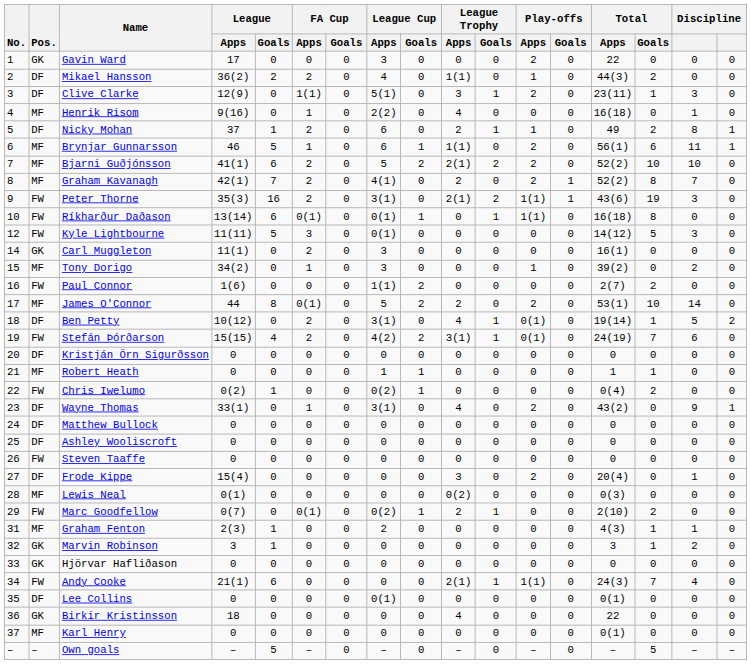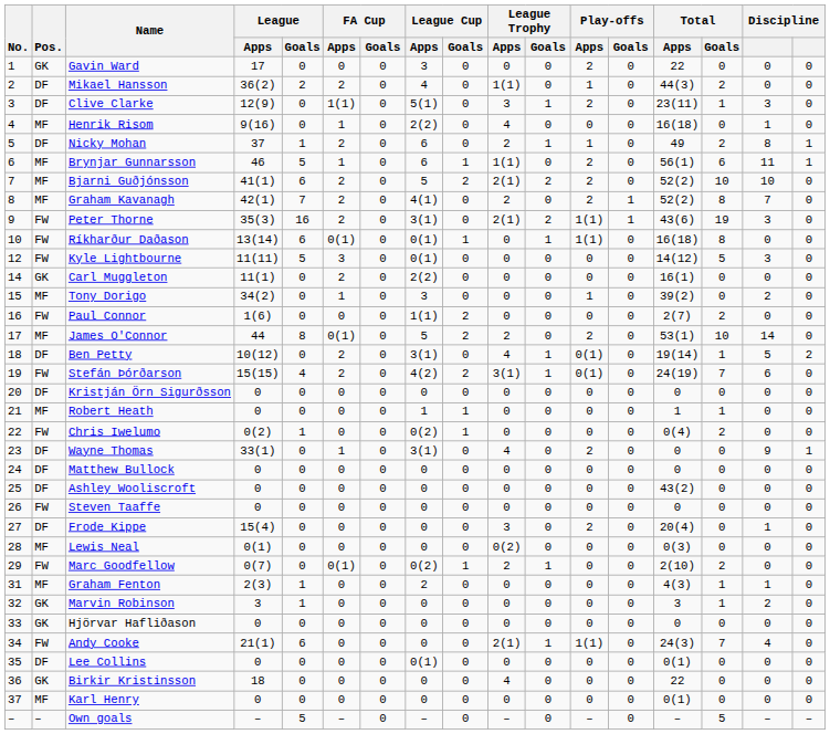 <table class="wikitable" style="text-align:center">
 <tr>
 <th rowspan="2" valign="bottom">No.</th>
 <th rowspan="2" valign="bottom">Pos.</th>
 <th rowspan="2">Name</th>
 <th colspan="2" width="85">League</th>
 <th colspan="2" width="85">FA Cup</th>
 <th colspan="2" width="85">League Cup</th>
 <th colspan="2" width="85">League Trophy</th>
 <th colspan="2" width="85">Play-offs</th>
 <th colspan="2" width="85">Total</th>
 <th colspan="2" width="85">Discipline</th>
 </tr>
 <tr>
 <th>Apps</th>
 <th>Goals</th>
 <th>Apps</th>
 <th>Goals</th>
 <th>Apps</th>
 <th>Goals</th>
 <th>Apps</th>
 <th>Goals</th>
 <th>Apps</th>
 <th>Goals</th>
 <th>Apps</th>
 <th>Goals</th>
 <th></th>
 <th></th>
 </tr>
 <tr>
 <td align="left">1</td>
 <td align="left">GK</td>
 <td align="left"> <a href='#'>Gavin Ward</a></td>
 <td>17</td>
 <td>0</td>
 <td>0</td>
 <td>0</td>
 <td>3</td>
 <td>0</td>
 <td>0</td>
 <td>0</td>
 <td>2</td>
 <td>0</td>
 <td>22</td>
 <td>0</td>
 <td>0</td>
 <td>0</td>
 </tr>
 <tr>
 <td align="left">2</td>
 <td align="left">DF</td>
 <td align="left"> <a href='#'>Mikael Hansson</a></td>
 <td>36(2)</td>
 <td>2</td>
 <td>2</td>
 <td>0</td>
 <td>4</td>
 <td>0</td>
 <td>1(1)</td>
 <td>0</td>
 <td>1</td>
 <td>0</td>
 <td>44(3)</td>
 <td>2</td>
 <td>0</td>
 <td>0</td>
 </tr>
 <tr>
 <td align="left">3</td>
 <td align="left">DF</td>
 <td align="left"> <a href='#'>Clive Clarke</a></td>
 <td>12(9)</td>
 <td>0</td>
 <td>1(1)</td>
 <td>0</td>
 <td>5(1)</td>
 <td>0</td>
 <td>3</td>
 <td>1</td>
 <td>2</td>
 <td>0</td>
 <td>23(11)</td>
 <td>1</td>
 <td>3</td>
 <td>0</td>
 </tr>
 <tr>
 <td align="left">4</td>
 <td align="left">MF</td>
 <td align="left"> <a href='#'>Henrik Risom</a></td>
 <td>9(16)</td>
 <td>0</td>
 <td>1</td>
 <td>0</td>
 <td>2(2)</td>
 <td>0</td>
 <td>4</td>
 <td>0</td>
 <td>0</td>
 <td>0</td>
 <td>16(18)</td>
 <td>0</td>
 <td>1</td>
 <td>0</td>
 </tr>
 <tr>
 <td align="left">5</td>
 <td align="left">DF</td>
 <td align="left"> <a href='#'>Nicky Mohan</a></td>
 <td>37</td>
 <td>1</td>
 <td>2</td>
 <td>0</td>
 <td>6</td>
 <td>0</td>
 <td>2</td>
 <td>1</td>
 <td>1</td>
 <td>0</td>
 <td>49</td>
 <td>2</td>
 <td>8</td>
 <td>1</td>
 </tr>
 <tr>
 <td align="left">6</td>
 <td align="left">MF</td>
 <td align="left"> <a href='#'>Brynjar Gunnarsson</a></td>
 <td>46</td>
 <td>5</td>
 <td>1</td>
 <td>0</td>
 <td>6</td>
 <td>1</td>
 <td>1(1)</td>
 <td>0</td>
 <td>2</td>
 <td>0</td>
 <td>56(1)</td>
 <td>6</td>
 <td>11</td>
 <td>1</td>
 </tr>
 <tr>
 <td align="left">7</td>
 <td align="left">MF</td>
 <td align="left"> <a href='#'>Bjarni Guðjónsson</a></td>
 <td>41(1)</td>
 <td>6</td>
 <td>2</td>
 <td>0</td>
 <td>5</td>
 <td>2</td>
 <td>2(1)</td>
 <td>2</td>
 <td>2</td>
 <td>0</td>
 <td>52(2)</td>
 <td>10</td>
 <td>10</td>
 <td>0</td>
 </tr>
 <tr>
 <td align="left">8</td>
 <td align="left">MF</td>
 <td align="left"> <a href='#'>Graham Kavanagh</a></td>
 <td>42(1)</td>
 <td>7</td>
 <td>2</td>
 <td>0</td>
 <td>4(1)</td>
 <td>0</td>
 <td>2</td>
 <td>0</td>
 <td>2</td>
 <td>1</td>
 <td>52(2)</td>
 <td>8</td>
 <td>7</td>
 <td>0</td>
 </tr>
 <tr>
 <td align="left">9</td>
 <td align="left">FW</td>
 <td align="left"> <a href='#'>Peter Thorne</a></td>
 <td>35(3)</td>
 <td>16</td>
 <td>2</td>
 <td>0</td>
 <td>3(1)</td>
 <td>0</td>
 <td>2(1)</td>
 <td>2</td>
 <td>1(1)</td>
 <td>1</td>
 <td>43(6)</td>
 <td>19</td>
 <td>3</td>
 <td>0</td>
 </tr>
 <tr>
 <td align="left">10</td>
 <td align="left">FW</td>
 <td align="left"> <a href='#'>Ríkharður Daðason</a></td>
 <td>13(14)</td>
 <td>6</td>
 <td>0(1)</td>
 <td>0</td>
 <td>0(1)</td>
 <td>1</td>
 <td>0</td>
 <td>1</td>
 <td>1(1)</td>
 <td>0</td>
 <td>16(18)</td>
 <td>8</td>
 <td>0</td>
 <td>0</td>
 </tr>
 <tr>
 <td align="left">12</td>
 <td align="left">FW</td>
 <td align="left"> <a href='#'>Kyle Lightbourne</a></td>
 <td>11(11)</td>
 <td>5</td>
 <td>3</td>
 <td>0</td>
 <td>0(1)</td>
 <td>0</td>
 <td>0</td>
 <td>0</td>
 <td>0</td>
 <td>0</td>
 <td>14(12)</td>
 <td>5</td>
 <td>3</td>
 <td>0</td>
 </tr>
 <tr>
 <td align="left">14</td>
 <td align="left">GK</td>
 <td align="left"> <a href='#'>Carl Muggleton</a></td>
 <td>11(1)</td>
 <td>0</td>
 <td>2</td>
 <td>0</td>
-<td>3</td>
+<td>2(2)</td>
 <td>0</td>
 <td>0</td>
 <td>0</td>
 <td>0</td>
 <td>0</td>
 <td>16(1)</td>
 <td>0</td>
 <td>0</td>
 <td>0</td>
 </tr>
 <tr>
 <td align="left">15</td>
 <td align="left">MF</td>
 <td align="left"> <a href='#'>Tony Dorigo</a></td>
 <td>34(2)</td>
 <td>0</td>
 <td>1</td>
 <td>0</td>
 <td>3</td>
 <td>0</td>
 <td>0</td>
 <td>0</td>
 <td>1</td>
 <td>0</td>
 <td>39(2)</td>
 <td>0</td>
 <td>2</td>
 <td>0</td>
 </tr>
 <tr>
 <td align="left">16</td>
 <td align="left">FW</td>
 <td align="left"> <a href='#'>Paul Connor</a></td>
 <td>1(6)</td>
 <td>0</td>
 <td>0</td>
 <td>0</td>
 <td>1(1)</td>
 <td>2</td>
 <td>0</td>
 <td>0</td>
 <td>0</td>
 <td>0</td>
 <td>2(7)</td>
 <td>2</td>
 <td>0</td>
 <td>0</td>
 </tr>
 <tr>
 <td align="left">17</td>
 <td align="left">MF</td>
 <td align="left"> <a href='#'>James O'Connor</a></td>
 <td>44</td>
 <td>8</td>
 <td>0(1)</td>
 <td>0</td>
 <td>5</td>
 <td>2</td>
 <td>2</td>
 <td>0</td>
 <td>2</td>
 <td>0</td>
 <td>53(1)</td>
 <td>10</td>
 <td>14</td>
 <td>0</td>
 </tr>
 <tr>
 <td align="left">18</td>
 <td align="left">DF</td>
 <td align="left"> <a href='#'>Ben Petty</a></td>
 <td>10(12)</td>
 <td>0</td>
 <td>2</td>
 <td>0</td>
 <td>3(1)</td>
 <td>0</td>
 <td>4</td>
 <td>1</td>
 <td>0(1)</td>
 <td>0</td>
 <td>19(14)</td>
 <td>1</td>
 <td>5</td>
 <td>2</td>
 </tr>
 <tr>
 <td align="left">19</td>
 <td align="left">FW</td>
 <td align="left"> <a href='#'>Stefán Þórðarson</a></td>
 <td>15(15)</td>
 <td>4</td>
 <td>2</td>
 <td>0</td>
 <td>4(2)</td>
 <td>2</td>
 <td>3(1)</td>
 <td>1</td>
 <td>0(1)</td>
 <td>0</td>
 <td>24(19)</td>
 <td>7</td>
 <td>6</td>
 <td>0</td>
 </tr>
 <tr>
 <td align="left">20</td>
 <td align="left">DF</td>
 <td align="left"> <a href='#'>Kristján Örn Sigurðsson</a></td>
 <td>0</td>
 <td>0</td>
 <td>0</td>
 <td>0</td>
 <td>0</td>
 <td>0</td>
 <td>0</td>
 <td>0</td>
 <td>0</td>
 <td>0</td>
 <td>0</td>
 <td>0</td>
 <td>0</td>
 <td>0</td>
 </tr>
 <tr>
 <td align="left">21</td>
 <td align="left">MF</td>
 <td align="left"> <a href='#'>Robert Heath</a></td>
 <td>0</td>
 <td>0</td>
 <td>0</td>
 <td>0</td>
 <td>1</td>
 <td>1</td>
 <td>0</td>
 <td>0</td>
 <td>0</td>
 <td>0</td>
 <td>1</td>
 <td>1</td>
 <td>0</td>
 <td>0</td>
 </tr>
 <tr>
 <td align="left">22</td>
 <td align="left">FW</td>
 <td align="left"> <a href='#'>Chris Iwelumo</a></td>
 <td>0(2)</td>
 <td>1</td>
 <td>0</td>
 <td>0</td>
 <td>0(2)</td>
 <td>1</td>
 <td>0</td>
 <td>0</td>
 <td>0</td>
 <td>0</td>
 <td>0(4)</td>
 <td>2</td>
 <td>0</td>
 <td>0</td>
 </tr>
 <tr>
 <td align="left">23</td>
 <td align="left">DF</td>
 <td align="left"> <a href='#'>Wayne Thomas</a></td>
 <td>33(1)</td>
 <td>0</td>
 <td>1</td>
 <td>0</td>
 <td>3(1)</td>
 <td>0</td>
 <td>4</td>
 <td>0</td>
 <td>2</td>
 <td>0</td>
-<td>43(2)</td>
+<td>0</td>
 <td>0</td>
 <td>9</td>
 <td>1</td>
 </tr>
 <tr>
 <td align="left">24</td>
 <td align="left">DF</td>
 <td align="left"> <a href='#'>Matthew Bullock</a></td>
 <td>0</td>
 <td>0</td>
 <td>0</td>
 <td>0</td>
 <td>0</td>
 <td>0</td>
 <td>0</td>
 <td>0</td>
 <td>0</td>
 <td>0</td>
 <td>0</td>
 <td>0</td>
 <td>0</td>
 <td>0</td>
 </tr>
 <tr>
 <td align="left">25</td>
 <td align="left">DF</td>
 <td align="left"> <a href='#'>Ashley Wooliscroft</a></td>
 <td>0</td>
 <td>0</td>
 <td>0</td>
 <td>0</td>
 <td>0</td>
 <td>0</td>
 <td>0</td>
 <td>0</td>
 <td>0</td>
 <td>0</td>
-<td>0</td>
+<td>43(2)</td>
 <td>0</td>
 <td>0</td>
 <td>0</td>
 </tr>
 <tr>
 <td align="left">26</td>
 <td align="left">FW</td>
 <td align="left"> <a href='#'>Steven Taaffe</a></td>
 <td>0</td>
 <td>0</td>
 <td>0</td>
 <td>0</td>
 <td>0</td>
 <td>0</td>
 <td>0</td>
 <td>0</td>
 <td>0</td>
 <td>0</td>
 <td>0</td>
 <td>0</td>
 <td>0</td>
 <td>0</td>
 </tr>
 <tr>
 <td align="left">27</td>
 <td align="left">DF</td>
 <td align="left"> <a href='#'>Frode Kippe</a></td>
 <td>15(4)</td>
 <td>0</td>
 <td>0</td>
 <td>0</td>
 <td>0</td>
 <td>0</td>
 <td>3</td>
 <td>0</td>
 <td>2</td>
 <td>0</td>
 <td>20(4)</td>
 <td>0</td>
 <td>1</td>
 <td>0</td>
 </tr>
 <tr>
 <td align="left">28</td>
 <td align="left">MF</td>
 <td align="left"> <a href='#'>Lewis Neal</a></td>
 <td>0(1)</td>
 <td>0</td>
 <td>0</td>
 <td>0</td>
 <td>0</td>
 <td>0</td>
 <td>0(2)</td>
 <td>0</td>
 <td>0</td>
 <td>0</td>
 <td>0(3)</td>
 <td>0</td>
 <td>0</td>
 <td>0</td>
 </tr>
 <tr>
 <td align="left">29</td>
 <td align="left">FW</td>
 <td align="left"> <a href='#'>Marc Goodfellow</a></td>
 <td>0(7)</td>
 <td>0</td>
 <td>0(1)</td>
 <td>0</td>
 <td>0(2)</td>
 <td>1</td>
 <td>2</td>
 <td>1</td>
 <td>0</td>
 <td>0</td>
 <td>2(10)</td>
 <td>2</td>
 <td>0</td>
 <td>0</td>
 </tr>
 <tr>
 <td align="left">31</td>
 <td align="left">MF</td>
 <td align="left"> <a href='#'>Graham Fenton</a></td>
 <td>2(3)</td>
 <td>1</td>
 <td>0</td>
 <td>0</td>
 <td>2</td>
 <td>0</td>
 <td>0</td>
 <td>0</td>
 <td>0</td>
 <td>0</td>
 <td>4(3)</td>
 <td>1</td>
 <td>1</td>
 <td>0</td>
 </tr>
 <tr>
 <td align="left">32</td>
 <td align="left">GK</td>
 <td align="left"> <a href='#'>Marvin Robinson</a></td>
 <td>3</td>
 <td>1</td>
 <td>0</td>
 <td>0</td>
 <td>0</td>
 <td>0</td>
 <td>0</td>
 <td>0</td>
 <td>0</td>
 <td>0</td>
 <td>3</td>
 <td>1</td>
 <td>2</td>
 <td>0</td>
 </tr>
 <tr>
 <td align="left">33</td>
 <td align="left">GK</td>
 <td align="left"> Hjörvar Hafliðason</td>
 <td>0</td>
 <td>0</td>
 <td>0</td>
 <td>0</td>
 <td>0</td>
 <td>0</td>
 <td>0</td>
 <td>0</td>
 <td>0</td>
 <td>0</td>
 <td>0</td>
 <td>0</td>
 <td>0</td>
 <td>0</td>
 </tr>
 <tr>
 <td align="left">34</td>
 <td align="left">FW</td>
 <td align="left"> <a href='#'>Andy Cooke</a></td>
 <td>21(1)</td>
 <td>6</td>
 <td>0</td>
 <td>0</td>
 <td>0</td>
 <td>0</td>
 <td>2(1)</td>
 <td>1</td>
 <td>1(1)</td>
 <td>0</td>
 <td>24(3)</td>
 <td>7</td>
 <td>4</td>
 <td>0</td>
 </tr>
 <tr>
 <td align="left">35</td>
 <td align="left">DF</td>
 <td align="left"> <a href='#'>Lee Collins</a></td>
 <td>0</td>
 <td>0</td>
 <td>0</td>
 <td>0</td>
 <td>0(1)</td>
 <td>0</td>
 <td>0</td>
 <td>0</td>
 <td>0</td>
 <td>0</td>
 <td>0(1)</td>
 <td>0</td>
 <td>0</td>
 <td>0</td>
 </tr>
 <tr>
 <td align="left">36</td>
 <td align="left">GK</td>
 <td align="left"> <a href='#'>Birkir Kristinsson</a></td>
 <td>18</td>
 <td>0</td>
 <td>0</td>
 <td>0</td>
 <td>0</td>
 <td>0</td>
 <td>4</td>
 <td>0</td>
 <td>0</td>
 <td>0</td>
 <td>22</td>
 <td>0</td>
 <td>0</td>
 <td>0</td>
 </tr>
 <tr>
 <td align="left">37</td>
 <td align="left">MF</td>
 <td align="left"> <a href='#'>Karl Henry</a></td>
 <td>0</td>
 <td>0</td>
 <td>0</td>
 <td>0</td>
 <td>0</td>
 <td>0</td>
 <td>0</td>
 <td>0</td>
 <td>0</td>
 <td>0</td>
 <td>0(1)</td>
 <td>0</td>
 <td>0</td>
 <td>0</td>
 </tr>
 <tr>
 <td align="left">–</td>
 <td align="left">–</td>
 <td align="left"><a href='#'>Own goals</a></td>
 <td>–</td>
 <td>5</td>
 <td>–</td>
 <td>0</td>
 <td>–</td>
 <td>0</td>
 <td>–</td>
 <td>0</td>
 <td>–</td>
 <td>0</td>
 <td>–</td>
 <td>5</td>
 <td>–</td>
 <td>–</td>
 </tr>
 </table>
